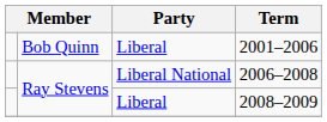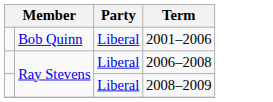 <table class="wikitable">
 <tr>
 <th colspan="2">Member</th>
 <th>Party</th>
 <th>Term</th>
 </tr>
 <tr>
 <td> </td>
 <td><a href='#'>Bob Quinn</a></td>
 <td><a href='#'>Liberal</a></td>
 <td>2001–2006</td>
 </tr>
 <tr>
 <td> </td>
 <td rowspan="2"><a href='#'>Ray Stevens</a></td>
-<td><a href='#'>Liberal National</a></td>
+<td><a href='#'>Liberal</a></td>
 <td>2006–2008</td>
 </tr>
 <tr>
 <td> </td>
 <td><a href='#'>Liberal</a></td>
 <td>2008–2009</td>
 </tr>
 <tr>
 </tr>
 </table>
